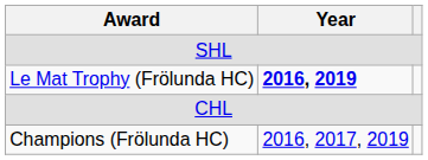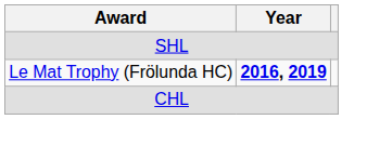 <table class="wikitable">
 <tr>
 <th>Award</th>
 <th>Year</th>
 <th></th>
 </tr>
 <tr ALIGN="center" bgcolor="#e0e0e0">
 <td colspan="3"><a href='#'>SHL</a></td>
 </tr>
 <tr>
 <td><a href='#'>Le Mat Trophy</a> (Frölunda HC)</td>
 <td><strong><a href='#'>2016</a>, <a href='#'>2019</a></strong></td>
 <td></td>
 </tr>
 <tr ALIGN="center" bgcolor="#e0e0e0">
 <td colspan="3"><a href='#'>CHL</a></td>
 </tr>
-<tr>
-<td>Champions (Frölunda HC)</td>
-<td><a href='#'>2016</a>, <a href='#'>2017</a>, <a href='#'>2019</a></td>
-<td></td>
-</tr>
 </table>
